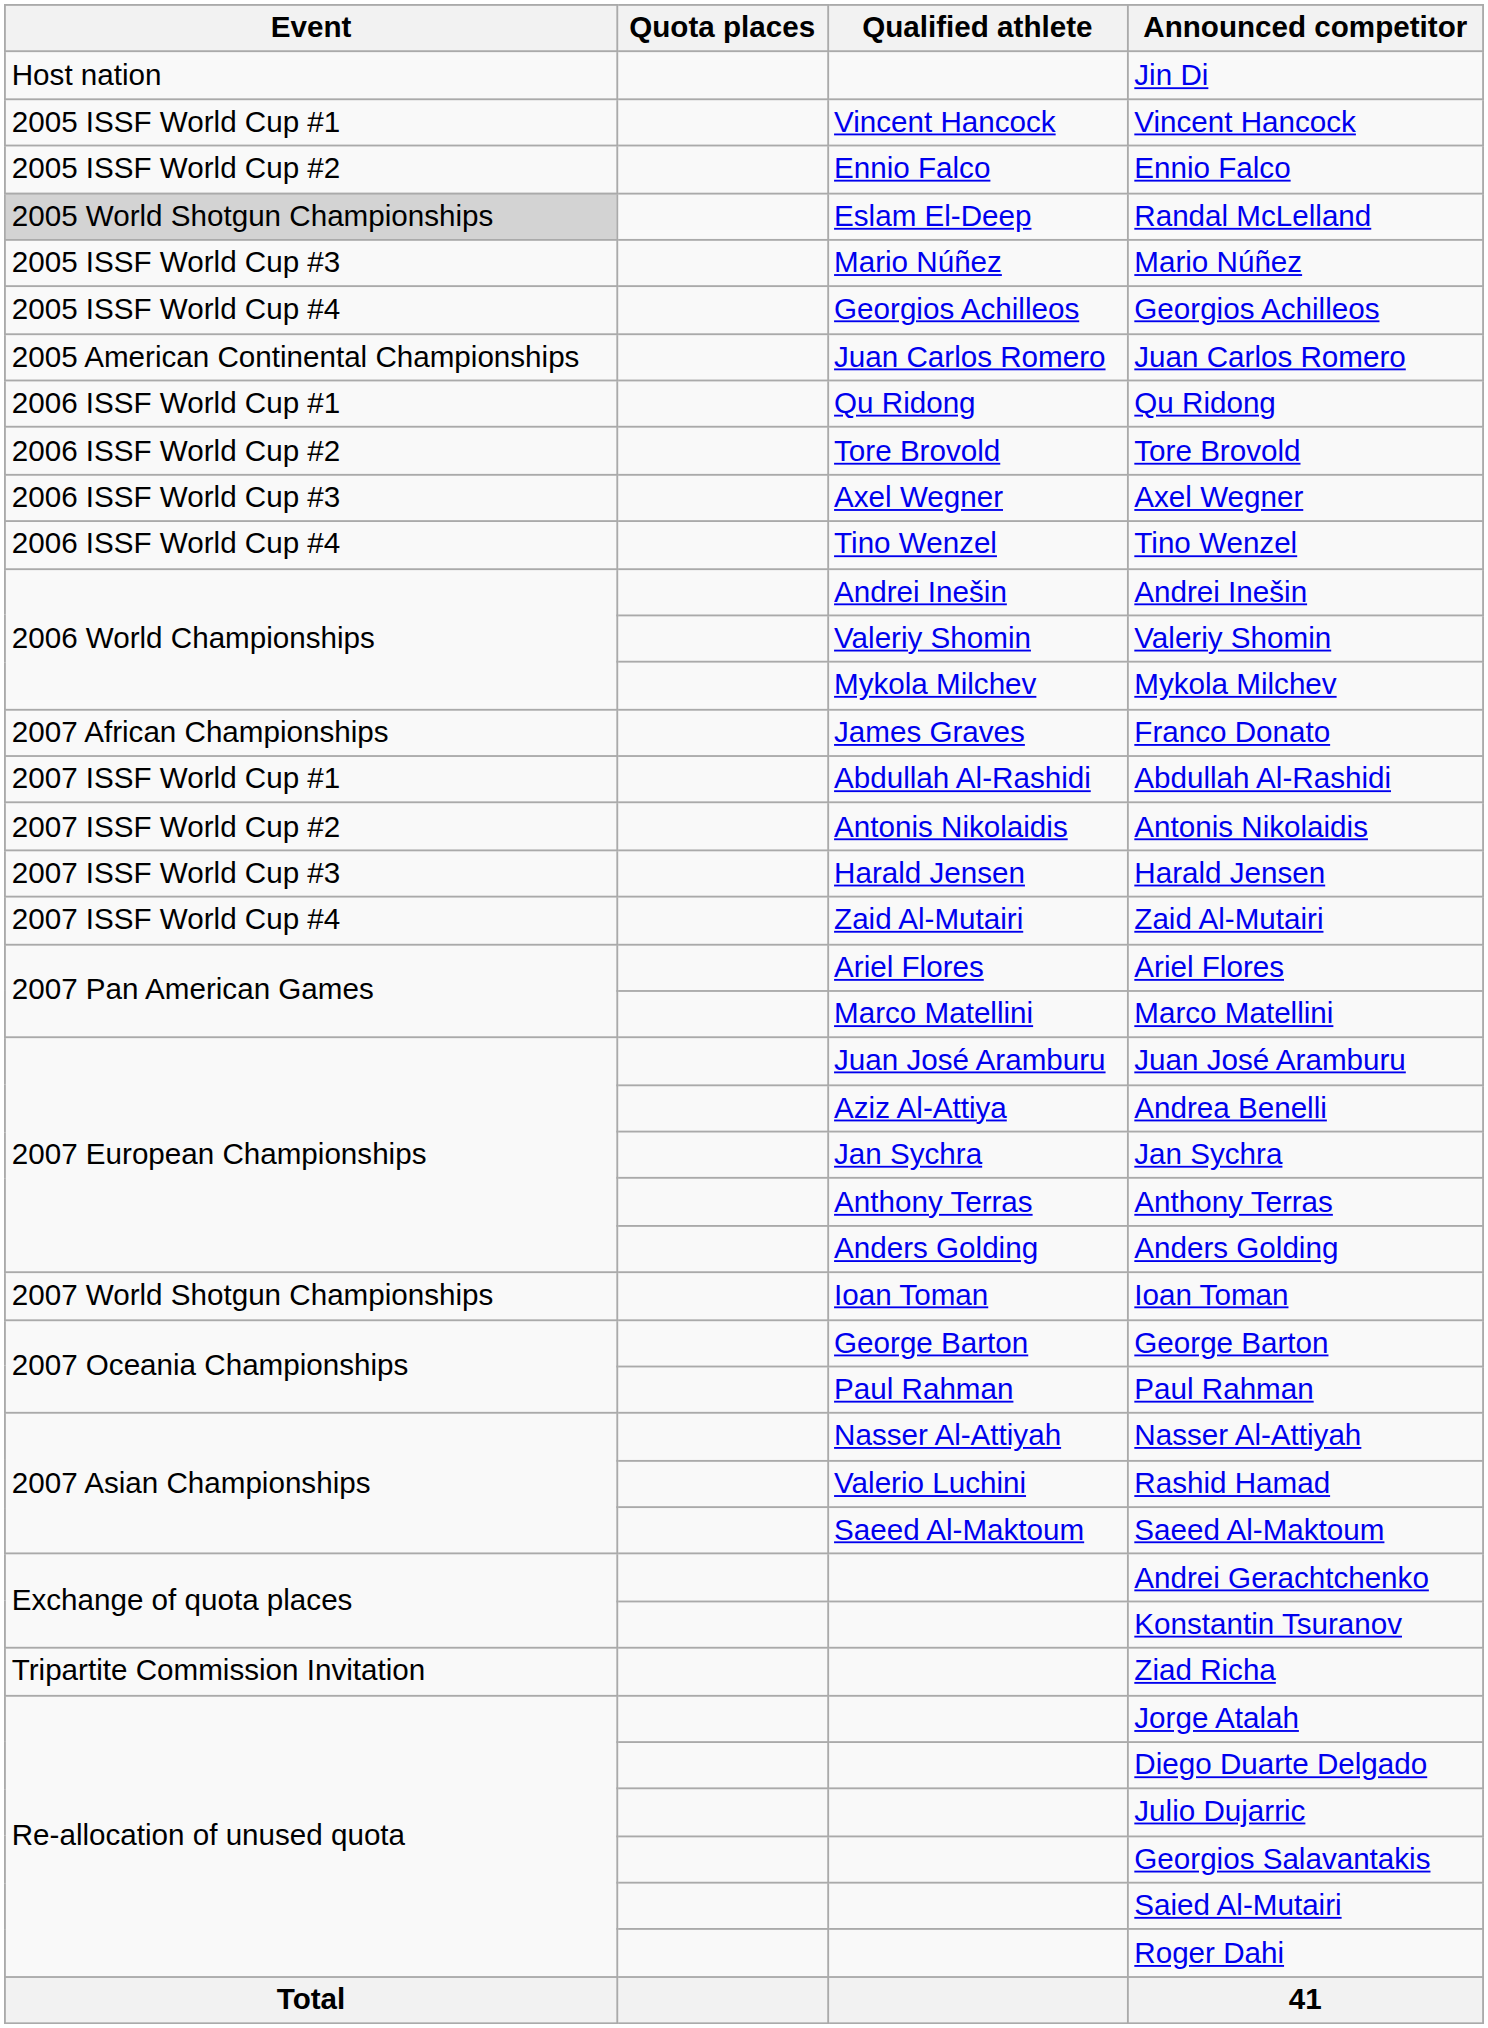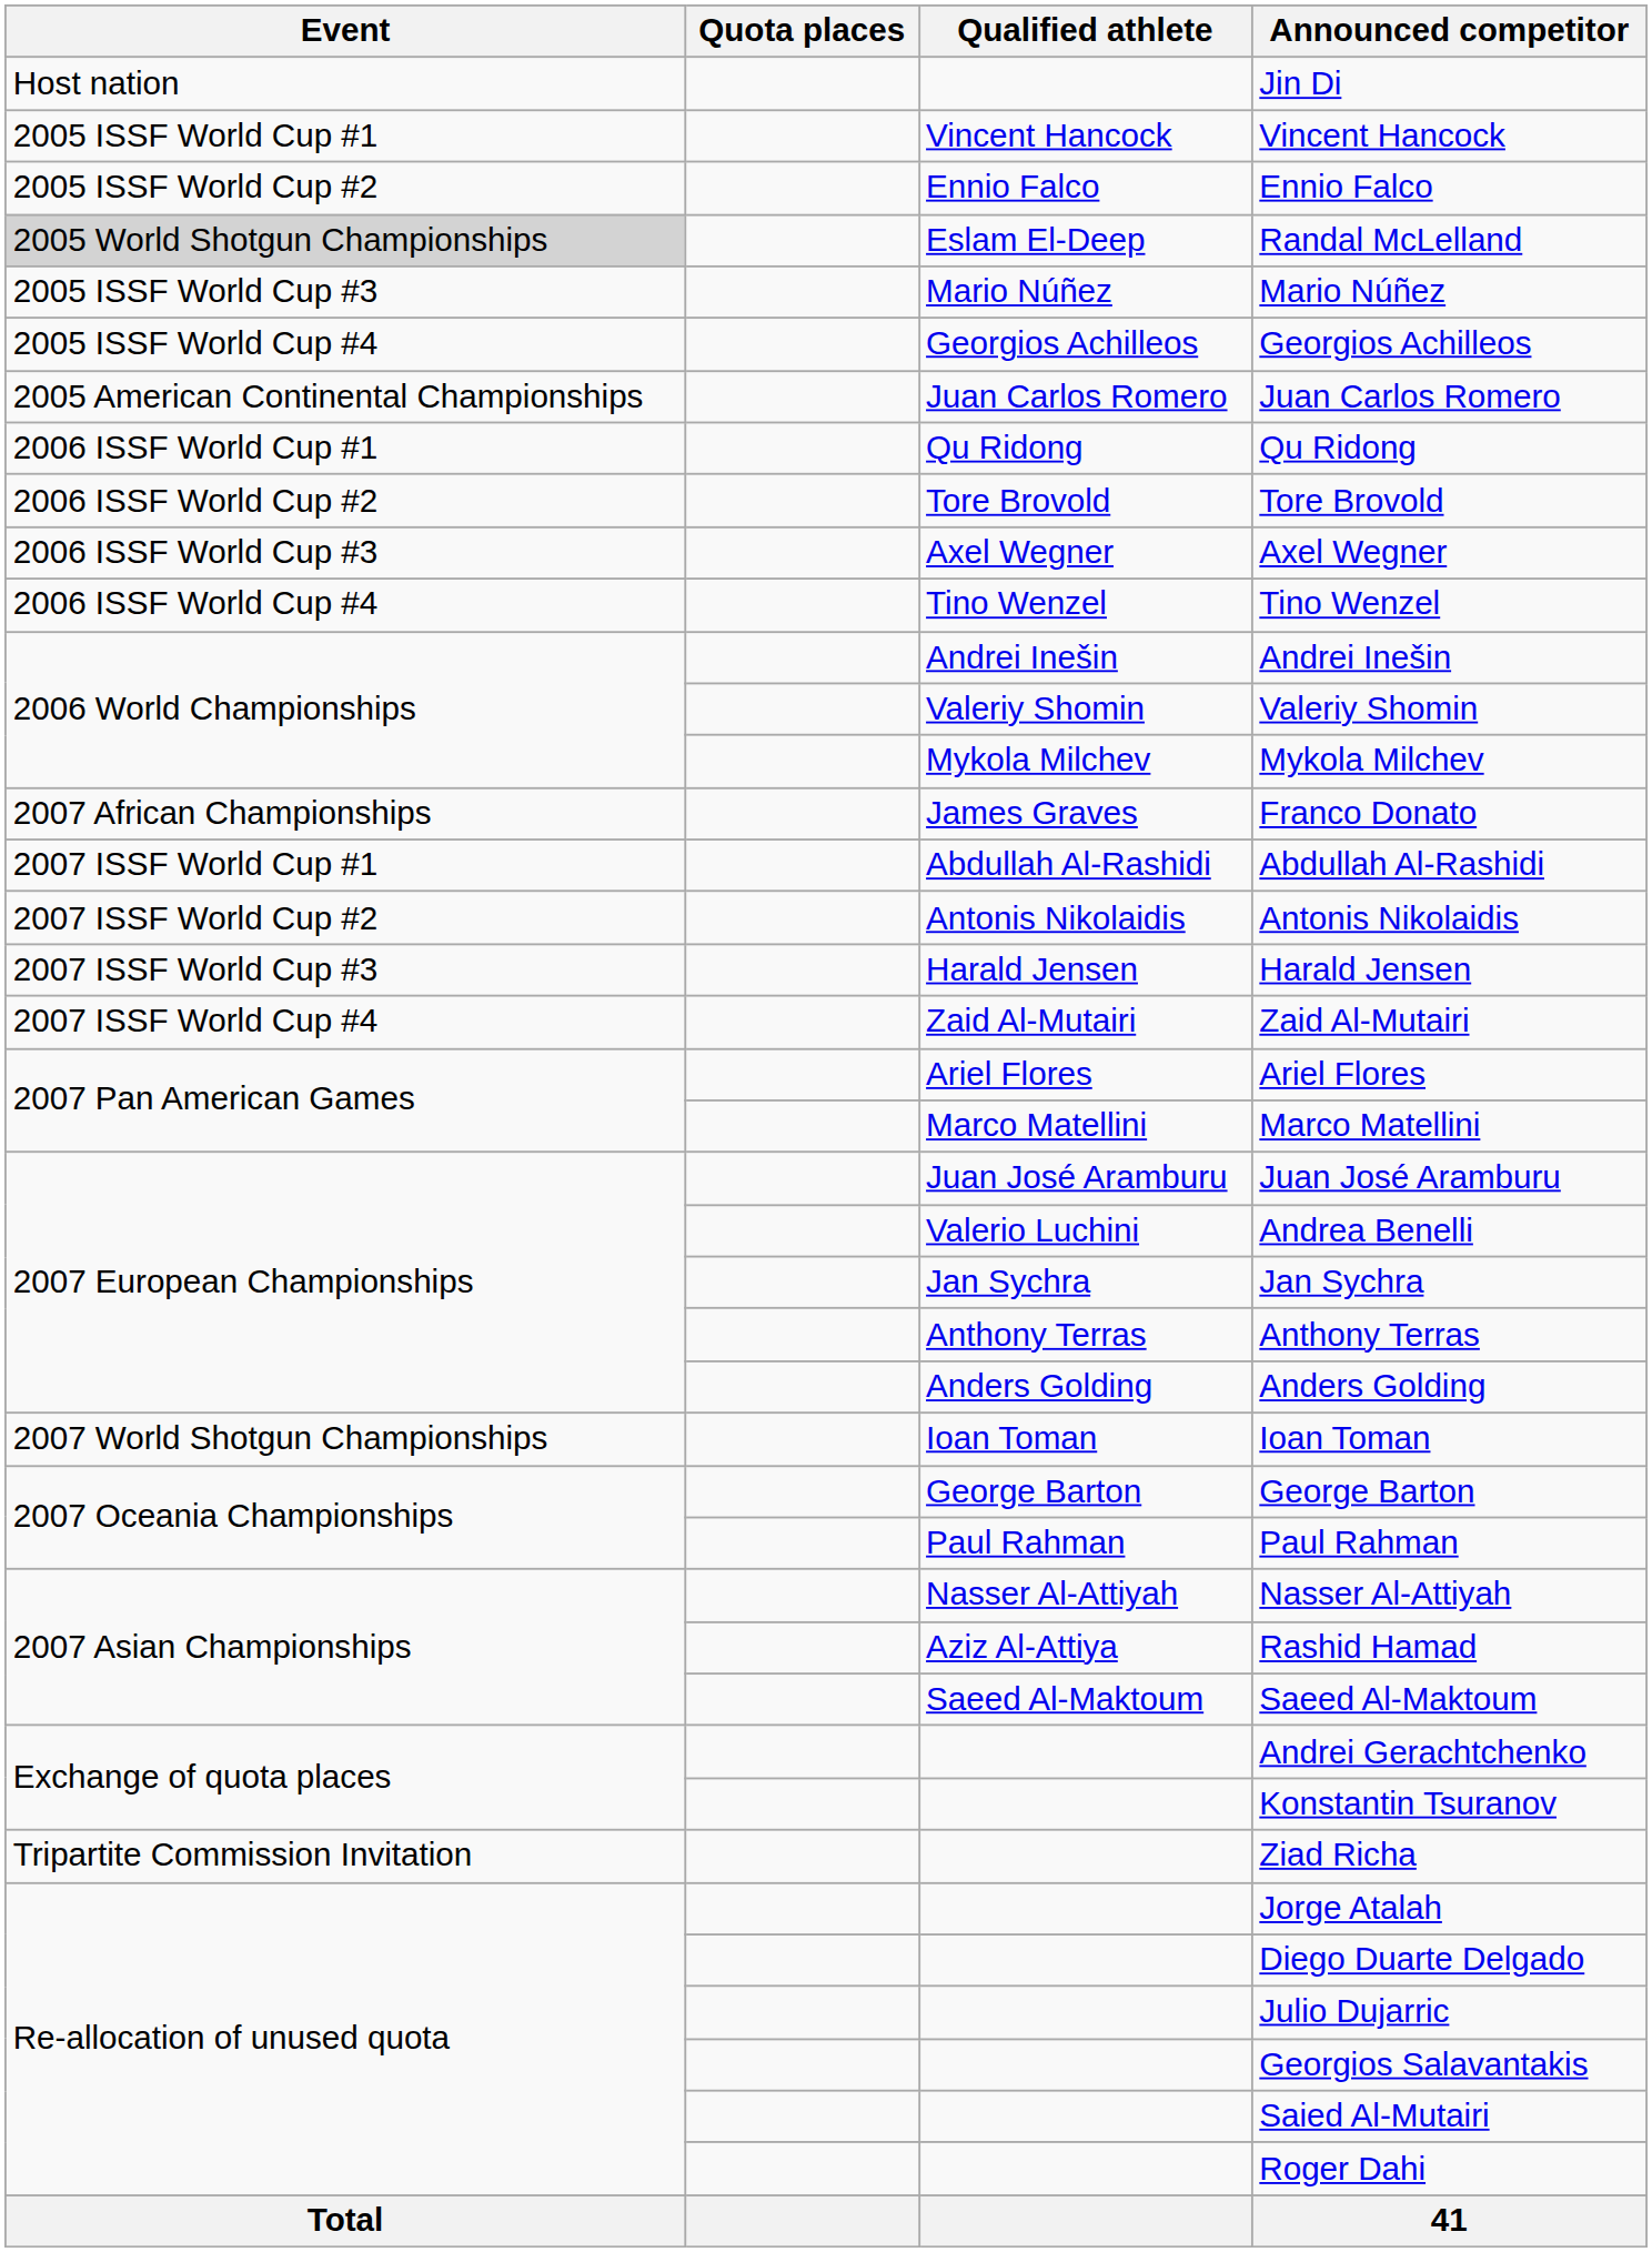 <table class=wikitable style="text-align:left" width=800>
 <tr>
 <th>Event</th>
 <th>Quota places</th>
 <th>Qualified athlete</th>
 <th>Announced competitor</th>
 </tr>
 <tr>
 <td>Host nation</td>
 <td></td>
 <td></td>
 <td><a href='#'>Jin Di</a></td>
 </tr>
 <tr>
 <td>2005 ISSF World Cup #1</td>
 <td></td>
 <td><a href='#'>Vincent Hancock</a></td>
 <td><a href='#'>Vincent Hancock</a></td>
 </tr>
 <tr>
 <td>2005 ISSF World Cup #2</td>
 <td></td>
 <td><a href='#'>Ennio Falco</a></td>
 <td><a href='#'>Ennio Falco</a></td>
 </tr>
 <tr>
 <td style="background: lightgrey;">2005 World Shotgun Championships</td>
 <td></td>
 <td><a href='#'>Eslam El-Deep</a></td>
 <td><a href='#'>Randal McLelland</a></td>
 </tr>
 <tr>
 <td>2005 ISSF World Cup #3</td>
 <td></td>
 <td><a href='#'>Mario Núñez</a></td>
 <td><a href='#'>Mario Núñez</a></td>
 </tr>
 <tr>
 <td>2005 ISSF World Cup #4</td>
 <td></td>
 <td><a href='#'>Georgios Achilleos</a></td>
 <td><a href='#'>Georgios Achilleos</a></td>
 </tr>
 <tr>
 <td>2005 American Continental Championships</td>
 <td></td>
 <td><a href='#'>Juan Carlos Romero</a></td>
 <td><a href='#'>Juan Carlos Romero</a></td>
 </tr>
 <tr>
 <td>2006 ISSF World Cup #1</td>
 <td></td>
 <td><a href='#'>Qu Ridong</a></td>
 <td><a href='#'>Qu Ridong</a></td>
 </tr>
 <tr>
 <td>2006 ISSF World Cup #2</td>
 <td></td>
 <td><a href='#'>Tore Brovold</a></td>
 <td><a href='#'>Tore Brovold</a></td>
 </tr>
 <tr>
 <td>2006 ISSF World Cup #3</td>
 <td></td>
 <td><a href='#'>Axel Wegner</a></td>
 <td><a href='#'>Axel Wegner</a></td>
 </tr>
 <tr>
 <td>2006 ISSF World Cup #4</td>
 <td></td>
 <td><a href='#'>Tino Wenzel</a></td>
 <td><a href='#'>Tino Wenzel</a></td>
 </tr>
 <tr>
 <td rowspan="3">2006 World Championships</td>
 <td></td>
 <td><a href='#'>Andrei Inešin</a></td>
 <td><a href='#'>Andrei Inešin</a></td>
 </tr>
 <tr>
 <td></td>
 <td><a href='#'>Valeriy Shomin</a></td>
 <td><a href='#'>Valeriy Shomin</a></td>
 </tr>
 <tr>
 <td></td>
 <td><a href='#'>Mykola Milchev</a></td>
 <td><a href='#'>Mykola Milchev</a></td>
 </tr>
 <tr>
 <td>2007 African Championships</td>
 <td></td>
 <td><a href='#'>James Graves</a></td>
 <td><a href='#'>Franco Donato</a></td>
 </tr>
 <tr>
 <td>2007 ISSF World Cup #1</td>
 <td></td>
 <td><a href='#'>Abdullah Al-Rashidi</a></td>
 <td><a href='#'>Abdullah Al-Rashidi</a></td>
 </tr>
 <tr>
 <td>2007 ISSF World Cup #2</td>
 <td></td>
 <td><a href='#'>Antonis Nikolaidis</a></td>
 <td><a href='#'>Antonis Nikolaidis</a></td>
 </tr>
 <tr>
 <td>2007 ISSF World Cup #3</td>
 <td></td>
 <td><a href='#'>Harald Jensen</a></td>
 <td><a href='#'>Harald Jensen</a></td>
 </tr>
 <tr>
 <td>2007 ISSF World Cup #4</td>
 <td></td>
 <td><a href='#'>Zaid Al-Mutairi</a></td>
 <td><a href='#'>Zaid Al-Mutairi</a></td>
 </tr>
 <tr>
 <td rowspan="2">2007 Pan American Games</td>
 <td></td>
 <td><a href='#'>Ariel Flores</a></td>
 <td><a href='#'>Ariel Flores</a></td>
 </tr>
 <tr>
 <td></td>
 <td><a href='#'>Marco Matellini</a></td>
 <td><a href='#'>Marco Matellini</a></td>
 </tr>
 <tr>
 <td rowspan="5">2007 European Championships</td>
 <td></td>
 <td><a href='#'>Juan José Aramburu</a></td>
 <td><a href='#'>Juan José Aramburu</a></td>
 </tr>
 <tr>
 <td></td>
-<td><a href='#'>Aziz Al-Attiya</a></td>
+<td><a href='#'>Valerio Luchini</a></td>
 <td><a href='#'>Andrea Benelli</a></td>
 </tr>
 <tr>
 <td></td>
 <td><a href='#'>Jan Sychra</a></td>
 <td><a href='#'>Jan Sychra</a></td>
 </tr>
 <tr>
 <td></td>
 <td><a href='#'>Anthony Terras</a></td>
 <td><a href='#'>Anthony Terras</a></td>
 </tr>
 <tr>
 <td></td>
 <td><a href='#'>Anders Golding</a></td>
 <td><a href='#'>Anders Golding</a></td>
 </tr>
 <tr>
 <td>2007 World Shotgun Championships</td>
 <td></td>
 <td><a href='#'>Ioan Toman</a></td>
 <td><a href='#'>Ioan Toman</a></td>
 </tr>
 <tr>
 <td rowspan="2">2007 Oceania Championships</td>
 <td></td>
 <td><a href='#'>George Barton</a></td>
 <td><a href='#'>George Barton</a></td>
 </tr>
 <tr>
 <td></td>
 <td><a href='#'>Paul Rahman</a></td>
 <td><a href='#'>Paul Rahman</a></td>
 </tr>
 <tr>
 <td rowspan="3">2007 Asian Championships</td>
 <td></td>
 <td><a href='#'>Nasser Al-Attiyah</a></td>
 <td><a href='#'>Nasser Al-Attiyah</a></td>
 </tr>
 <tr>
 <td></td>
-<td><a href='#'>Valerio Luchini</a></td>
+<td><a href='#'>Aziz Al-Attiya</a></td>
 <td><a href='#'>Rashid Hamad</a></td>
 </tr>
 <tr>
 <td></td>
 <td><a href='#'>Saeed Al-Maktoum</a></td>
 <td><a href='#'>Saeed Al-Maktoum</a></td>
 </tr>
 <tr>
 <td rowspan="2">Exchange of quota places</td>
 <td></td>
 <td></td>
 <td><a href='#'>Andrei Gerachtchenko</a></td>
 </tr>
 <tr>
 <td></td>
 <td></td>
 <td><a href='#'>Konstantin Tsuranov</a></td>
 </tr>
 <tr>
 <td>Tripartite Commission Invitation</td>
 <td></td>
 <td></td>
 <td><a href='#'>Ziad Richa</a></td>
 </tr>
 <tr>
 <td rowspan="6">Re-allocation of unused quota</td>
 <td></td>
 <td></td>
 <td><a href='#'>Jorge Atalah</a></td>
 </tr>
 <tr>
 <td></td>
 <td></td>
 <td><a href='#'>Diego Duarte Delgado</a></td>
 </tr>
 <tr>
 <td></td>
 <td></td>
 <td><a href='#'>Julio Dujarric</a></td>
 </tr>
 <tr>
 <td></td>
 <td></td>
 <td><a href='#'>Georgios Salavantakis</a></td>
 </tr>
 <tr>
 <td></td>
 <td></td>
 <td><a href='#'>Saied Al-Mutairi</a></td>
 </tr>
 <tr>
 <td></td>
 <td></td>
 <td><a href='#'>Roger Dahi</a></td>
 </tr>
 <tr>
 <th>Total</th>
 <th></th>
 <th></th>
 <th>41</th>
 </tr>
 </table>
